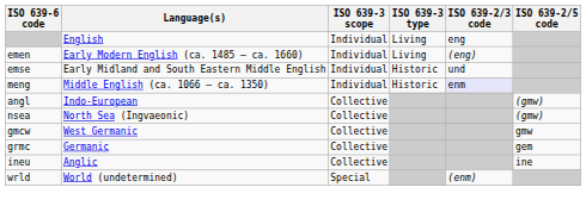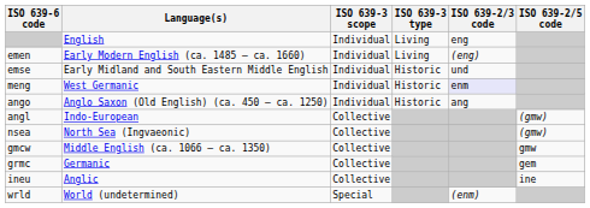 <table class="wikitable">
 <tr>
 <th scope="col">ISO 639-6<br> code</th>
 <th scope="col">Language(s)</th>
 <th scope="col">ISO 639-3<br> scope</th>
 <th scope="col">ISO 639-3<br> type</th>
 <th scope="col">ISO 639-2/3<br> code</th>
 <th scope="col">ISO 639-2/5<br> code</th>
 </tr>
 <tr>
 <td style="background:#CCC"> </td>
 <td><a href='#'>English</a></td>
 <td>Individual</td>
 <td>Living</td>
 <td>eng</td>
 <td style="background:#CCC"> </td>
 </tr>
 <tr>
 <td>emen</td>
 <td><a href='#'>Early Modern English</a> (ca. 1485 – ca. 1660)</td>
 <td>Individual</td>
 <td>Living</td>
 <td><em>(eng)</em></td>
 <td style="background:#CCC"> </td>
 </tr>
 <tr>
 <td>emse</td>
 <td>Early Midland and South Eastern Middle English</td>
 <td>Individual</td>
 <td>Historic</td>
 <td>und</td>
 <td style="background:#CCC"> </td>
 </tr>
 <tr>
 <td>meng</td>
-<td><a href='#'>Middle English</a> (ca. 1066 – ca. 1350)</td>
+<td><a href='#'>West Germanic</a></td>
 <td>Individual</td>
 <td>Historic</td>
 <td style="background: lavender;">enm</td>
+<td style="background:#CCC"> </td>
+</tr>
+<tr>
+<td>ango</td>
+<td><a href='#'>Anglo Saxon</a> (Old English) (ca. 450 – ca. 1250)</td>
+<td>Individual</td>
+<td>Historic</td>
+<td>ang</td>
 <td style="background:#CCC"> </td>
 </tr>
 <tr>
 <td>angl</td>
 <td><a href='#'>Indo-European</a></td>
 <td>Collective</td>
 <td style="background:#CCC"> </td>
 <td style="background:#CCC"> </td>
 <td><em>(gmw)</em></td>
 </tr>
 <tr>
 <td>nsea</td>
 <td><a href='#'>North Sea</a> (Ingvaeonic)</td>
 <td>Collective</td>
 <td style="background:#CCC"> </td>
 <td style="background:#CCC"> </td>
 <td><em>(gmw)</em></td>
 </tr>
 <tr>
 <td>gmcw</td>
-<td><a href='#'>West Germanic</a></td>
+<td><a href='#'>Middle English</a> (ca. 1066 – ca. 1350)</td>
 <td>Collective</td>
 <td style="background:#CCC"> </td>
 <td style="background:#CCC"> </td>
 <td>gmw</td>
 </tr>
 <tr>
 <td>grmc</td>
 <td><a href='#'>Germanic</a></td>
 <td>Collective</td>
 <td style="background:#CCC"> </td>
 <td style="background:#CCC"> </td>
 <td>gem</td>
 </tr>
 <tr>
 <td>ineu</td>
 <td><a href='#'>Anglic</a></td>
 <td>Collective</td>
 <td style="background:#CCC"> </td>
 <td style="background:#CCC"> </td>
 <td>ine</td>
 </tr>
 <tr>
 <td>wrld</td>
 <td><a href='#'>World</a> (undetermined)</td>
 <td>Special</td>
 <td style="background:#CCC"> </td>
 <td><em>(enm)</em></td>
 <td style="background:#CCC"> </td>
 </tr>
 </table>
